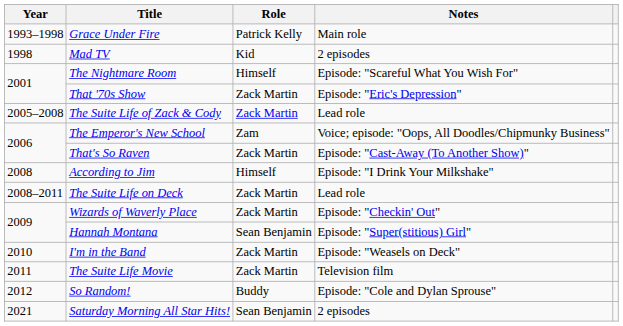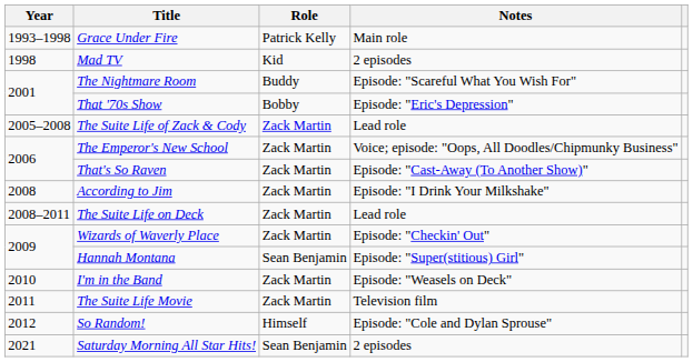 <table class="wikitable sortable">
 <tr>
 <th scope="col">Year</th>
 <th scope="col">Title</th>
 <th scope="col">Role</th>
 <th scope="col" class="unsortable">Notes</th>
 <th scope="col" class="unsortable"></th>
 </tr>
 <tr>
 <td>1993–1998</td>
 <td><em><a href='#'>Grace Under Fire</a></em></td>
 <td>Patrick Kelly</td>
 <td>Main role</td>
 <td style="text-align:center;"></td>
 </tr>
 <tr>
 <td>1998</td>
 <td><em><a href='#'>Mad TV</a></em></td>
 <td>Kid</td>
 <td>2 episodes</td>
 <td style="text-align:center;"></td>
 </tr>
 <tr>
 <td rowspan=2>2001</td>
 <td data-sort-value="Nightmare Room, The"><em><a href='#'>The Nightmare Room</a></em></td>
-<td>Himself</td>
+<td>Buddy</td>
 <td>Episode: "Scareful What You Wish For"</td>
 <td style="text-align:center;"></td>
 </tr>
 <tr>
 <td><em><a href='#'>That '70s Show</a></em></td>
-<td>Zack Martin</td>
+<td>Bobby</td>
 <td>Episode: "<a href='#'>Eric's Depression</a>"</td>
 <td style="text-align:center;"></td>
 </tr>
 <tr>
 <td>2005–2008</td>
 <td data-sort-value="Suite Life of Zack & Cody, The"><em><a href='#'>The Suite Life of Zack & Cody</a></em></td>
 <td><a href='#'>Zack Martin</a></td>
 <td>Lead role</td>
 <td style="text-align:center;"></td>
 </tr>
 <tr>
 <td rowspan=2>2006</td>
 <td data-sort-value="Emperor's New School, The"><em><a href='#'>The Emperor's New School</a></em></td>
-<td>Zam</td>
+<td>Zack Martin</td>
 <td>Voice; episode: "Oops, All Doodles/Chipmunky Business"</td>
 <td style="text-align:center;"></td>
 </tr>
 <tr>
 <td><em><a href='#'>That's So Raven</a></em></td>
 <td>Zack Martin</td>
 <td>Episode: "<a href='#'>Cast-Away (To Another Show)</a>"</td>
 <td style="text-align:center;"></td>
 </tr>
 <tr>
 <td>2008</td>
 <td><em><a href='#'>According to Jim</a></em></td>
-<td>Himself</td>
+<td>Zack Martin</td>
 <td>Episode: "I Drink Your Milkshake"</td>
 <td style="text-align:center;"></td>
 </tr>
 <tr>
 <td>2008–2011</td>
 <td data-sort-value="Suite Life on Deck, The"><em><a href='#'>The Suite Life on Deck</a></em></td>
 <td>Zack Martin</td>
 <td>Lead role</td>
 <td style="text-align:center;"></td>
 </tr>
 <tr>
 <td rowspan=2>2009</td>
 <td><em><a href='#'>Wizards of Waverly Place</a></em></td>
 <td>Zack Martin</td>
 <td>Episode: "<a href='#'>Checkin' Out</a>"</td>
 <td style="text-align:center;"></td>
 </tr>
 <tr>
 <td><em><a href='#'>Hannah Montana</a></em></td>
 <td>Sean Benjamin</td>
 <td>Episode: "<a href='#'>Super(stitious) Girl</a>"</td>
 <td style="text-align:center;"></td>
 </tr>
 <tr>
 <td>2010</td>
 <td><em><a href='#'>I'm in the Band</a></em></td>
 <td>Zack Martin</td>
 <td>Episode: "Weasels on Deck"</td>
 <td style="text-align:center;"></td>
 </tr>
 <tr>
 <td>2011</td>
 <td data-sort-value="Suite Life Movie, The"><em><a href='#'>The Suite Life Movie</a></em></td>
 <td>Zack Martin</td>
 <td>Television film</td>
 <td style="text-align:center;"></td>
 </tr>
 <tr>
 <td>2012</td>
 <td><em><a href='#'>So Random!</a></em></td>
-<td>Buddy</td>
+<td>Himself</td>
 <td>Episode: "Cole and Dylan Sprouse"</td>
 <td style="text-align:center;"></td>
 </tr>
 <tr>
 <td>2021</td>
 <td><em><a href='#'>Saturday Morning All Star Hits!</a></em></td>
 <td>Sean Benjamin</td>
 <td>2 episodes</td>
 <td style="text-align:center;"></td>
 </tr>
 </table>
